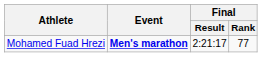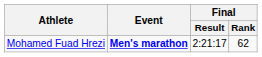 <table class="wikitable" style="font-size:90%">
 <tr>
 <th rowspan="2">Athlete</th>
 <th rowspan="2">Event</th>
 <th colspan="2">Final</th>
 </tr>
 <tr style="font-size:95%">
 <th>Result</th>
 <th>Rank</th>
 </tr>
 <tr align=center>
 <td align=left><a href='#'>Mohamed Fuad Hrezi</a></td>
 <td align=left><strong><a href='#'>Men's marathon</a></strong></td>
 <td>2:21:17</td>
-<td>77</td>
+<td>62</td>
 </tr>
 </table>
